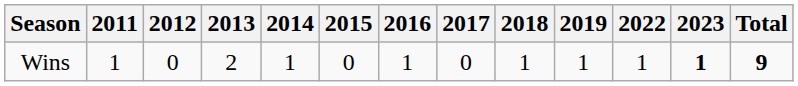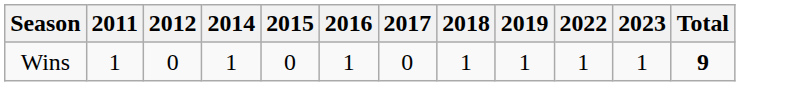 <table class="wikitable">
 <tr>
 <th>Season</th>
 <th>2011</th>
 <th>2012</th>
-<th>2013</th>
 <th>2014</th>
 <th>2015</th>
 <th>2016</th>
 <th>2017</th>
 <th>2018</th>
 <th>2019</th>
 <th>2022</th>
 <th>2023</th>
 <th>Total</th>
 </tr>
 <tr align=center>
 <td>Wins</td>
 <td>1</td>
 <td>0</td>
-<td>2</td>
 <td>1</td>
 <td>0</td>
 <td>1</td>
 <td>0</td>
 <td>1</td>
 <td>1</td>
 <td>1</td>
-<td><strong>1</strong></td>
+<td>1</td>
 <td><strong>9</strong></td>
 </tr>
 </table>
